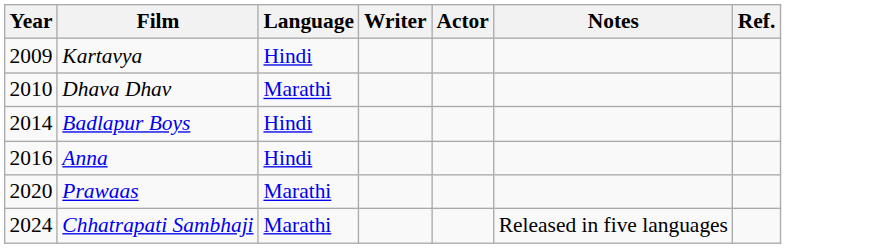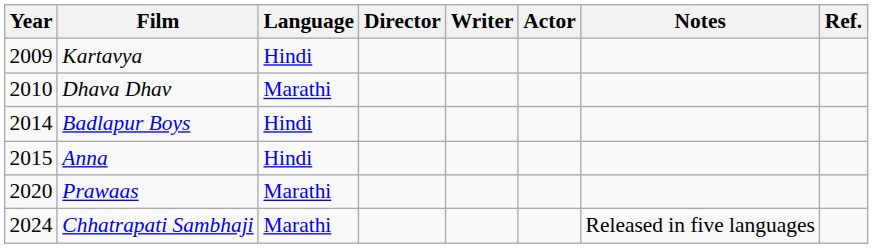 <table class="wikitable sortable">
 <tr>
 <th>Year</th>
 <th>Film</th>
 <th>Language</th>
+<th>Director</th>
 <th>Writer</th>
 <th>Actor</th>
 <th class="unsortable">Notes</th>
 <th class="unsortable">Ref.</th>
 </tr>
 <tr>
 <td>2009</td>
 <td><em>Kartavya</em></td>
 <td><a href='#'>Hindi</a></td>
 <td></td>
 <td></td>
 <td></td>
 <td></td>
+<td></td>
 </tr>
 <tr>
 <td>2010</td>
 <td><em>Dhava Dhav</em></td>
 <td><a href='#'>Marathi</a></td>
+<td></td>
 <td></td>
 <td></td>
 <td></td>
 <td></td>
 </tr>
 <tr>
 <td>2014</td>
 <td><em><a href='#'>Badlapur Boys</a></em></td>
 <td><a href='#'>Hindi</a></td>
 <td></td>
 <td></td>
 <td></td>
 <td></td>
+<td></td>
 </tr>
 <tr>
-<td>2016</td>
+<td>2015</td>
 <td><em><a href='#'>Anna</a> </em></td>
 <td><a href='#'>Hindi</a></td>
+<td></td>
 <td></td>
 <td></td>
 <td></td>
 <td></td>
 </tr>
 <tr>
 <td>2020</td>
 <td><em><a href='#'>Prawaas</a></em></td>
 <td><a href='#'>Marathi</a></td>
 <td></td>
 <td></td>
 <td></td>
 <td></td>
+<td></td>
 </tr>
 <tr>
 <td>2024</td>
 <td><em><a href='#'>Chhatrapati Sambhaji</a></em></td>
 <td><a href='#'>Marathi</a></td>
 <td></td>
 <td></td>
+<td></td>
 <td>Released in five languages</td>
 <td></td>
 </tr>
 </table>
